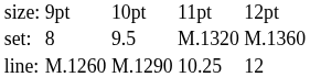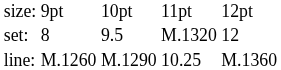 <table style="margin-left:40px;">
 <tr>
 <td>size:</td>
 <td>9pt</td>
 <td>10pt</td>
 <td>11pt</td>
 <td>12pt</td>
 </tr>
 <tr>
 <td>set:</td>
 <td>8</td>
 <td>9.5</td>
 <td>M.1320</td>
-<td>M.1360</td>
+<td>12</td>
 </tr>
 <tr>
 <td>line:</td>
 <td>M.1260</td>
 <td>M.1290</td>
 <td>10.25</td>
-<td>12</td>
+<td>M.1360</td>
 </tr>
 </table>
